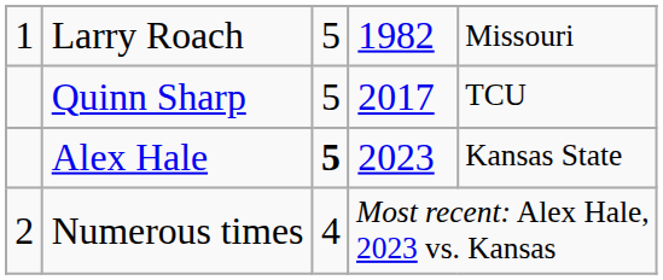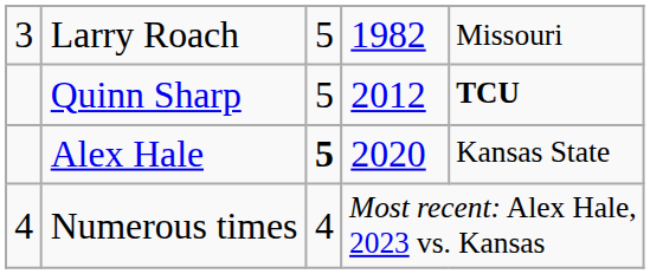 <table class="wikitable">
 <tr>
 </tr>
 <tr>
-<td>1</td>
+<td>3</td>
 <td>Larry Roach</td>
 <td>5</td>
 <td><a href='#'>1982</a></td>
 <td style="font-size:80%;">Missouri</td>
 </tr>
 <tr>
 <td></td>
 <td><a href='#'>Quinn Sharp</a></td>
 <td>5</td>
-<td><a href='#'>2017</a></td>
-<td style="font-size:80%;">TCU</td>
+<td><a href='#'>2012</a></td>
+<td style="font-size:80%;"><strong>TCU</strong></td>
 </tr>
 <tr>
 <td></td>
 <td><a href='#'>Alex Hale</a></td>
 <td><strong>5</strong></td>
-<td><a href='#'>2023</a></td>
+<td><a href='#'>2020</a></td>
 <td style="font-size:80%;">Kansas State</td>
 </tr>
 <tr>
-<td>2</td>
+<td>4</td>
 <td>Numerous times</td>
 <td>4</td>
 <td colspan=2 style="font-size:80%;"><em>Most recent:</em> Alex Hale,<br><a href='#'>2023</a> vs. Kansas</td>
 </tr>
 </table>
